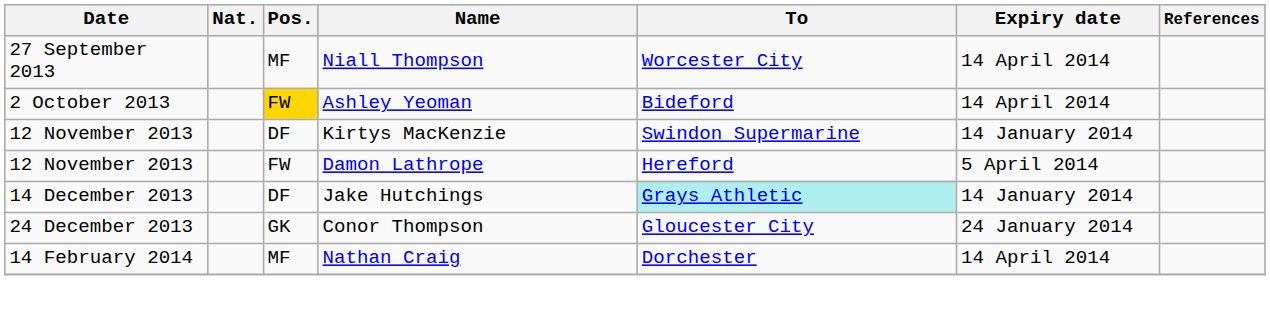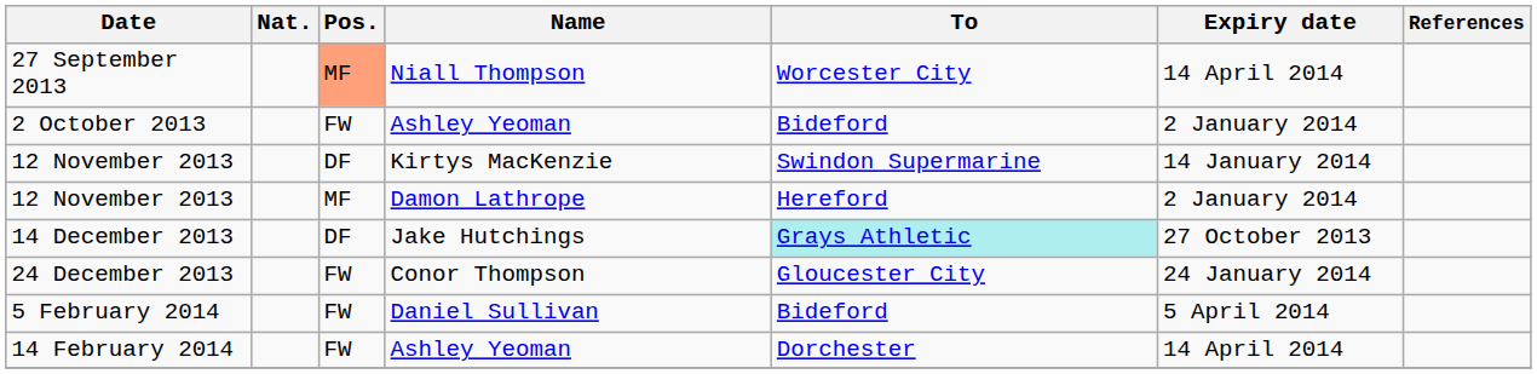 <table class="wikitable" style="font-size: 95%; text-align: left;">
 <tr>
 <th width=125>Date</th>
 <th>Nat.</th>
 <th>Pos.</th>
 <th width=200>Name</th>
 <th width=200>To</th>
 <th width=125>Expiry date</th>
 <th><small>References</small></th>
 </tr>
 <tr>
 <td>27 September 2013</td>
 <td></td>
-<td>MF</td>
+<td style="background: lightsalmon;">MF</td>
 <td><a href='#'>Niall Thompson</a></td>
 <td><a href='#'>Worcester City</a></td>
 <td>14 April 2014</td>
 <td align="center"></td>
 </tr>
 <tr>
 <td>2 October 2013</td>
 <td></td>
-<td style="background: gold;">FW</td>
+<td>FW</td>
 <td><a href='#'>Ashley Yeoman</a></td>
 <td><a href='#'>Bideford</a></td>
-<td>14 April 2014</td>
+<td>2 January 2014</td>
 <td align="center"></td>
 </tr>
 <tr>
 <td>12 November 2013</td>
 <td></td>
 <td>DF</td>
 <td>Kirtys MacKenzie</td>
 <td><a href='#'>Swindon Supermarine</a></td>
 <td>14 January 2014</td>
 <td align="center"></td>
 </tr>
 <tr>
 <td>12 November 2013</td>
 <td></td>
-<td>FW</td>
+<td>MF</td>
 <td><a href='#'>Damon Lathrope</a></td>
 <td><a href='#'>Hereford</a></td>
-<td>5 April 2014</td>
+<td>2 January 2014</td>
 <td align="center"></td>
 </tr>
 <tr>
 <td>14 December 2013</td>
 <td></td>
 <td>DF</td>
 <td>Jake Hutchings</td>
 <td style="background: paleturquoise;"><a href='#'>Grays Athletic</a></td>
-<td>14 January 2014</td>
+<td>27 October 2013</td>
 <td align="center"></td>
 </tr>
 <tr>
 <td>24 December 2013</td>
 <td></td>
-<td>GK</td>
+<td>FW</td>
 <td>Conor Thompson</td>
 <td><a href='#'>Gloucester City</a></td>
 <td>24 January 2014</td>
 <td align="center"></td>
 </tr>
 <tr>
+<td>5 February 2014</td>
+<td></td>
+<td>FW</td>
+<td><a href='#'>Daniel Sullivan</a></td>
+<td><a href='#'>Bideford</a></td>
+<td>5 April 2014</td>
+<td align="center"></td>
+</tr>
+<tr>
 <td>14 February 2014</td>
 <td></td>
-<td>MF</td>
-<td><a href='#'>Nathan Craig</a></td>
+<td>FW</td>
+<td><a href='#'>Ashley Yeoman</a></td>
 <td><a href='#'>Dorchester</a></td>
 <td>14 April 2014</td>
-<td></td>
+<td align="center"></td>
 </tr>
 <tr>
 </tr>
 </table>
